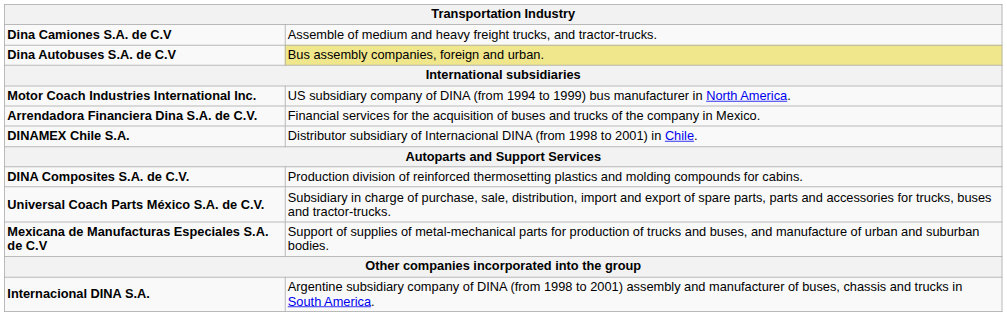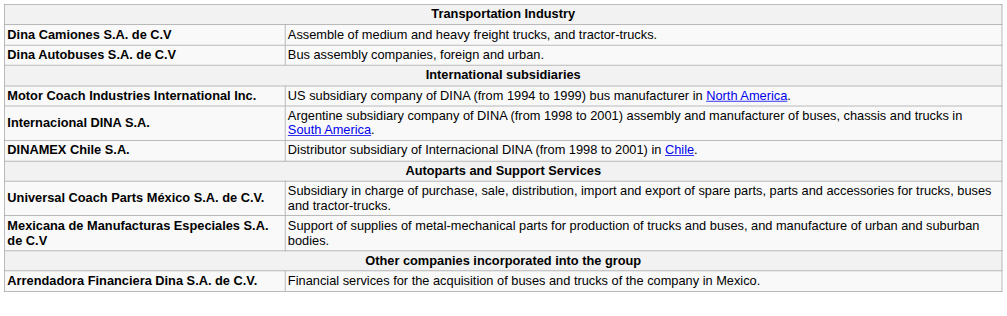 <table class="wikitable sortable">
 <tr>
 <th colspan="2">Transportation Industry</th>
 </tr>
 <tr>
 <td><strong>Dina Camiones S.A. de C.V</strong></td>
 <td>Assemble of medium and heavy freight trucks, and tractor-trucks.</td>
 </tr>
 <tr>
 <td><strong>Dina Autobuses S.A. de C.V</strong></td>
-<td style="background: khaki;">Bus assembly companies, foreign and urban.</td>
+<td>Bus assembly companies, foreign and urban.</td>
 </tr>
 <tr>
 <th colspan="2">International subsidiaries</th>
 </tr>
 <tr>
 <td><strong>Motor Coach Industries International Inc.</strong></td>
 <td>US subsidiary company of DINA (from 1994 to 1999) bus manufacturer in <a href='#'>North America</a>.</td>
 </tr>
 <tr>
-<td><strong>Arrendadora Financiera Dina S.A. de C.V.</strong></td>
-<td>Financial services for the acquisition of buses and trucks of the company in Mexico.</td>
+<td><strong>Internacional DINA S.A.</strong></td>
+<td>Argentine subsidiary company of DINA (from 1998 to 2001) assembly and manufacturer of buses, chassis and trucks in <a href='#'>South America</a>.</td>
 </tr>
 <tr>
 <td><strong>DINAMEX Chile S.A.</strong></td>
 <td>Distributor subsidiary of Internacional DINA (from 1998 to 2001) in <a href='#'>Chile</a>.</td>
 </tr>
 <tr>
 <th colspan="2">Autoparts and Support Services</th>
-</tr>
-<tr>
-<td><strong>DINA Composites S.A. de C.V.</strong></td>
-<td>Production division of reinforced thermosetting plastics and molding compounds for cabins.</td>
 </tr>
 <tr>
 <td><strong>Universal Coach Parts México S.A. de C.V.</strong></td>
 <td>Subsidiary in charge of purchase, sale, distribution, import and export of spare parts, parts and accessories for trucks, buses and tractor-trucks.</td>
 </tr>
 <tr>
 <td><strong>Mexicana de Manufacturas Especiales S.A. de C.V</strong></td>
 <td>Support of supplies of metal-mechanical parts for production of trucks and buses, and manufacture of urban and suburban bodies.</td>
 </tr>
 <tr>
 <th colspan="2">Other companies incorporated into the group</th>
 </tr>
 <tr>
-<td><strong>Internacional DINA S.A.</strong></td>
-<td>Argentine subsidiary company of DINA (from 1998 to 2001) assembly and manufacturer of buses, chassis and trucks in <a href='#'>South America</a>.</td>
+<td><strong>Arrendadora Financiera Dina S.A. de C.V.</strong></td>
+<td>Financial services for the acquisition of buses and trucks of the company in Mexico.</td>
 </tr>
 </table>
